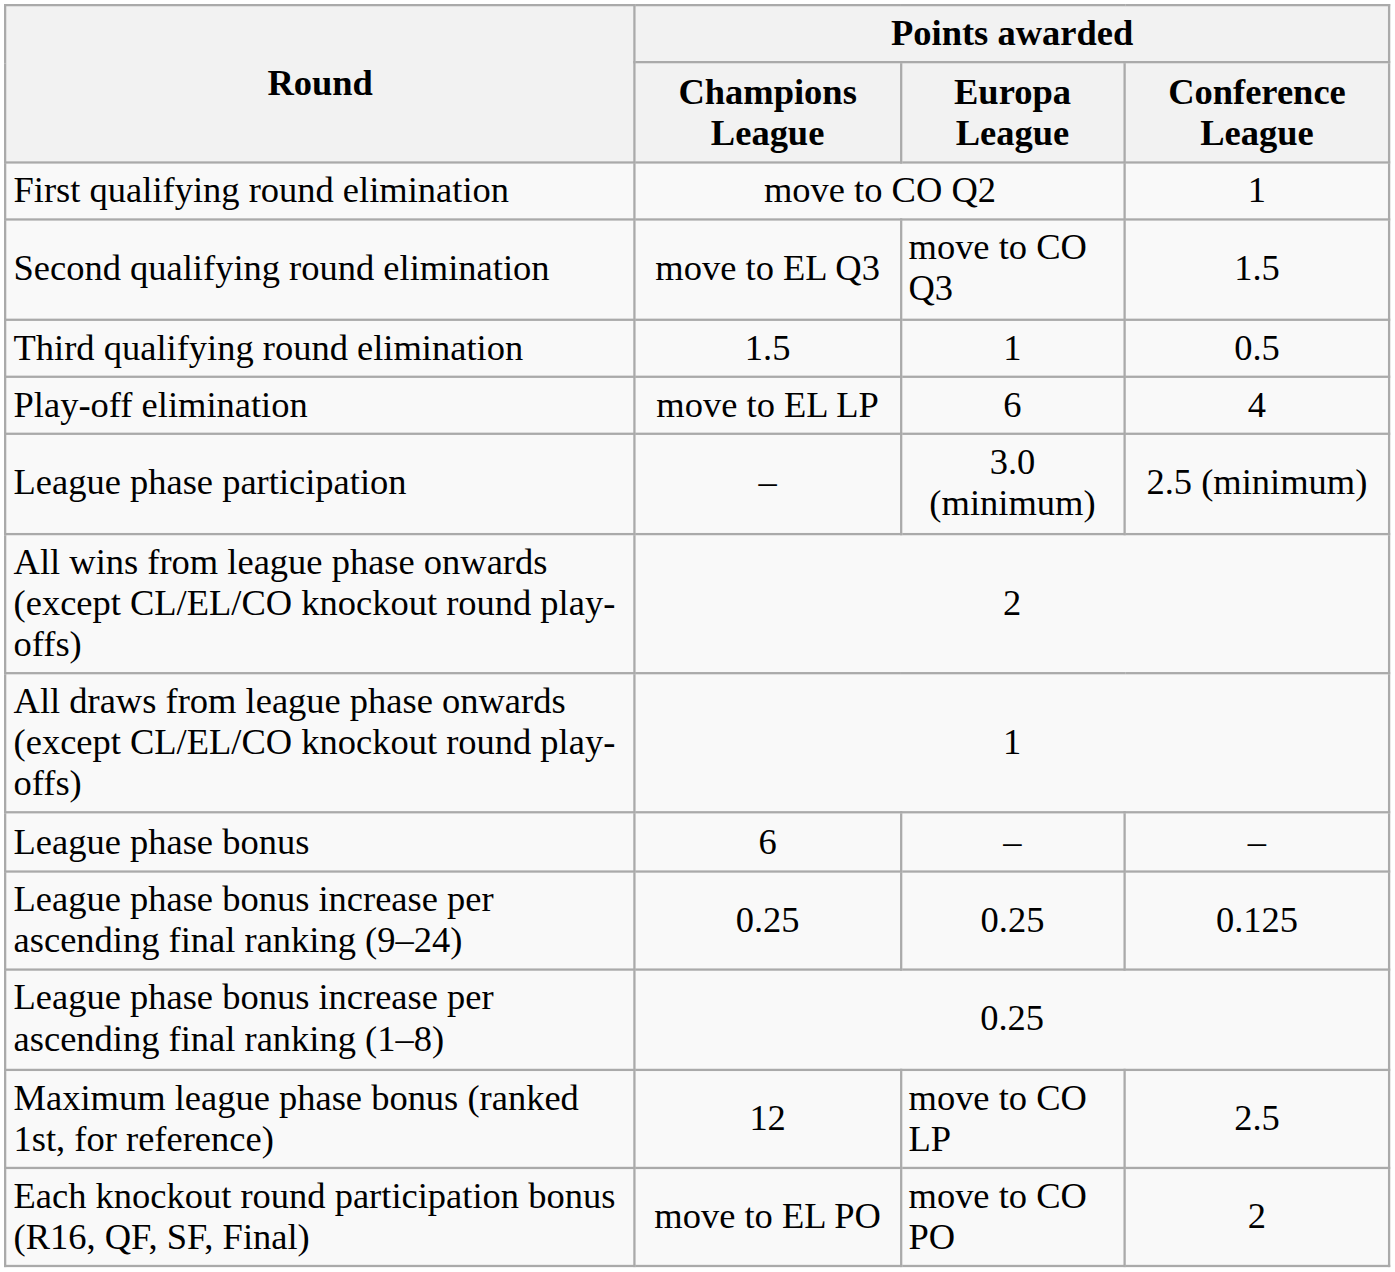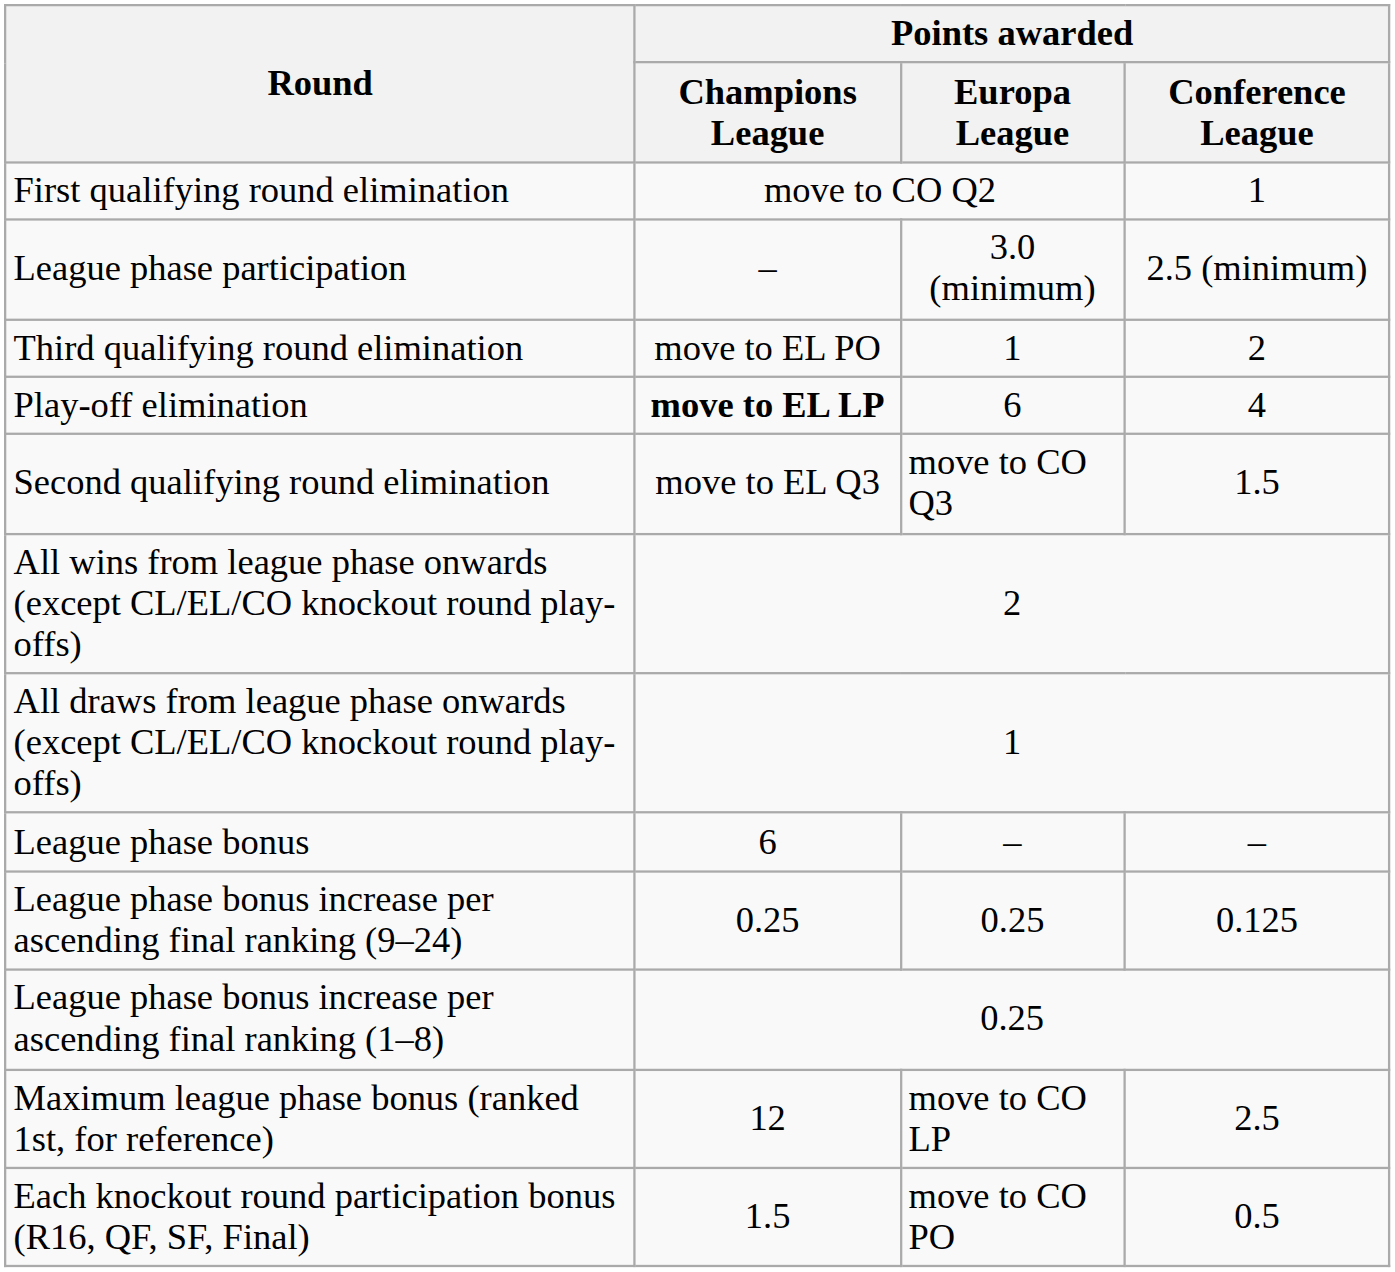 <table class="wikitable">
 <tr>
 <th rowspan="2">Round</th>
 <th colspan="3">Points awarded</th>
 </tr>
 <tr>
 <th>Champions League</th>
 <th>Europa League</th>
 <th>Conference League</th>
 </tr>
 <tr>
 <td>First qualifying round elimination</td>
 <td colspan=2 align=center>move to CO Q2</td>
 <td align=center>1</td>
 </tr>
 <tr>
+<td>League phase participation</td>
+<td align=center>–</td>
+<td align=center>3.0 (minimum)</td>
+<td align=center>2.5 (minimum)</td>
+</tr>
+<tr>
+<td>Third qualifying round elimination</td>
+<td align=center>move to EL PO</td>
+<td align=center>1</td>
+<td align=center>2</td>
+</tr>
+<tr>
+<td>Play-off elimination</td>
+<td align=center><strong>move to EL LP</strong></td>
+<td align=center>6</td>
+<td align=center>4</td>
+</tr>
+<tr>
 <td>Second qualifying round elimination</td>
 <td align=center>move to EL Q3</td>
 <td>move to CO Q3</td>
 <td align=center>1.5</td>
-</tr>
-<tr>
-<td>Third qualifying round elimination</td>
-<td align=center>1.5</td>
-<td align=center>1</td>
-<td align=center>0.5</td>
-</tr>
-<tr>
-<td>Play-off elimination</td>
-<td align=center>move to EL LP</td>
-<td align=center>6</td>
-<td align=center>4</td>
-</tr>
-<tr>
-<td>League phase participation</td>
-<td align=center>–</td>
-<td align=center>3.0 (minimum)</td>
-<td align=center>2.5 (minimum)</td>
 </tr>
 <tr>
 <td>All wins from league phase onwards<br>(except CL/EL/CO knockout round play-offs)</td>
 <td colspan=3 align=center>2</td>
 </tr>
 <tr>
 <td>All draws from league phase onwards<br>(except CL/EL/CO knockout round play-offs)</td>
 <td colspan=3 align=center>1</td>
 </tr>
 <tr>
 <td>League phase bonus</td>
 <td align=center>6</td>
 <td align=center>–</td>
 <td align=center>–</td>
 </tr>
 <tr>
 <td>League phase bonus increase per ascending final ranking (9–24)</td>
 <td align=center>0.25</td>
 <td align=center>0.25</td>
 <td align=center>0.125</td>
 </tr>
 <tr>
 <td>League phase bonus increase per ascending final ranking (1–8)</td>
 <td colspan=3 align=center>0.25</td>
 </tr>
 <tr>
 <td>Maximum league phase bonus (ranked 1st, for reference)</td>
 <td align=center>12</td>
 <td>move to CO LP</td>
 <td align=center>2.5</td>
 </tr>
 <tr>
 <td>Each knockout round participation bonus (R16, QF, SF, Final)</td>
-<td align=center>move to EL PO</td>
+<td align=center>1.5</td>
 <td>move to CO PO</td>
-<td align=center>2</td>
+<td align=center>0.5</td>
 </tr>
 </table>
